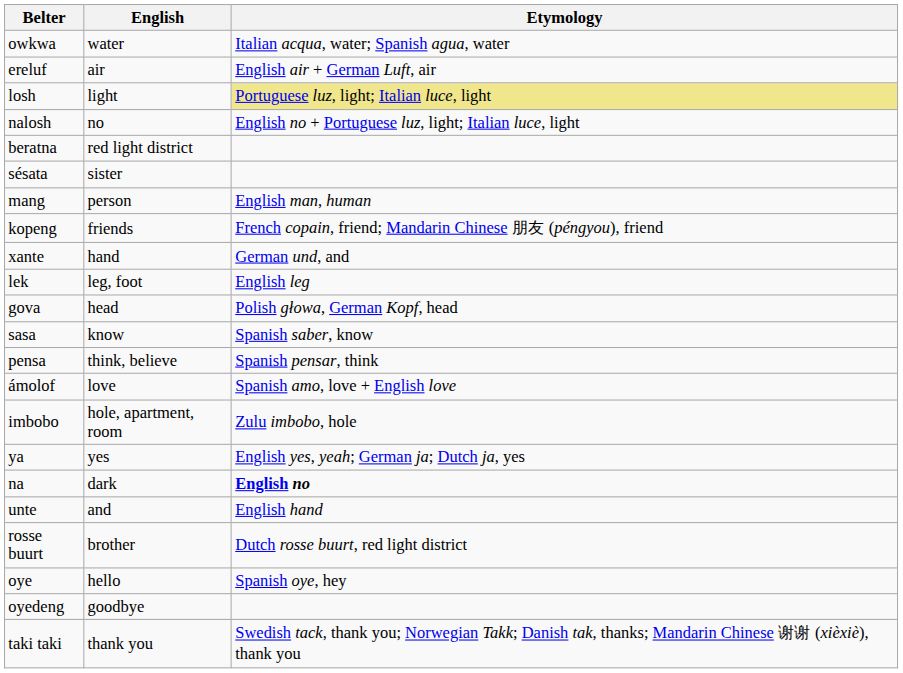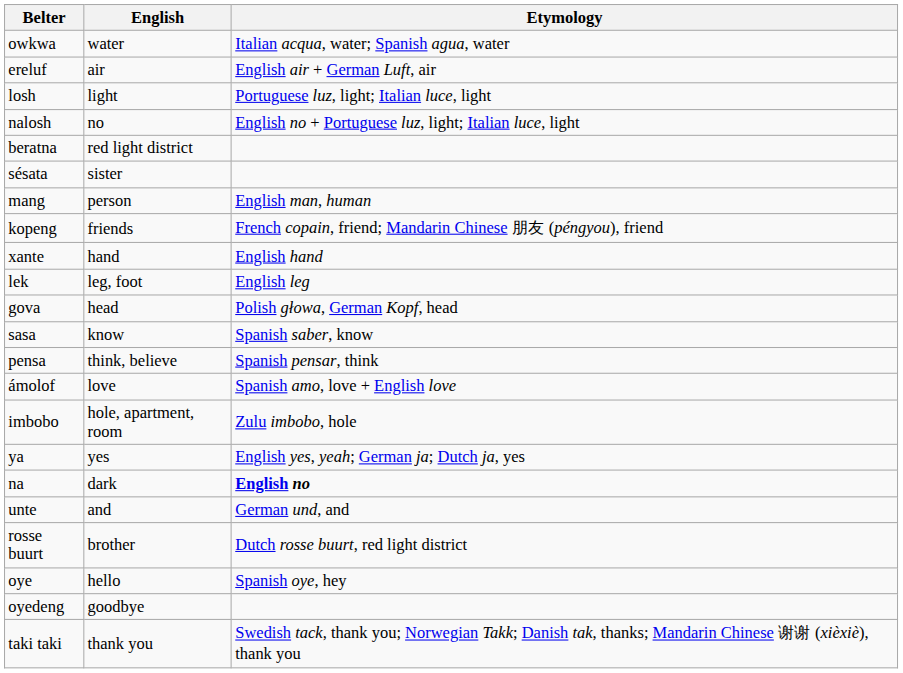 <table class="wikitable">
 <tr>
 <th>Belter</th>
 <th>English</th>
 <th>Etymology</th>
 </tr>
 <tr>
 <td>owkwa</td>
 <td>water</td>
 <td><a href='#'>Italian</a> <em>acqua</em>, water; <a href='#'>Spanish</a> <em>agua</em>, water</td>
 </tr>
 <tr>
 <td>ereluf</td>
 <td>air</td>
 <td><a href='#'>English</a> <em>air</em> + <a href='#'>German</a> <em>Luft</em>, air</td>
 </tr>
 <tr>
 <td>losh</td>
 <td>light</td>
-<td style="background: khaki;"><a href='#'>Portuguese</a> <em>luz</em>, light; <a href='#'>Italian</a> <em>luce</em>, light</td>
+<td><a href='#'>Portuguese</a> <em>luz</em>, light; <a href='#'>Italian</a> <em>luce</em>, light</td>
 </tr>
 <tr>
 <td>nalosh</td>
 <td>no</td>
 <td><a href='#'>English</a> <em>no</em> + <a href='#'>Portuguese</a> <em>luz</em>, light; <a href='#'>Italian</a> <em>luce</em>, light</td>
 </tr>
 <tr>
 <td>beratna</td>
 <td>red light district</td>
 <td></td>
 </tr>
 <tr>
 <td>sésata</td>
 <td>sister</td>
 <td></td>
 </tr>
 <tr>
 <td>mang</td>
 <td>person</td>
 <td><a href='#'>English</a> <em>man</em>, <em>human</em></td>
 </tr>
 <tr>
 <td>kopeng</td>
 <td>friends</td>
 <td><a href='#'>French</a> <em>copain</em>, friend; <a href='#'>Mandarin Chinese</a> 朋友 (<em>péngyou</em>), friend</td>
 </tr>
 <tr>
 <td>xante</td>
 <td>hand</td>
-<td><a href='#'>German</a> <em>und</em>, and</td>
+<td><a href='#'>English</a> <em>hand</em></td>
 </tr>
 <tr>
 <td>lek</td>
 <td>leg, foot</td>
 <td><a href='#'>English</a> <em>leg</em></td>
 </tr>
 <tr>
 <td>gova</td>
 <td>head</td>
 <td><a href='#'>Polish</a> <em>głowa</em>, <a href='#'>German</a> <em>Kopf</em>, head</td>
 </tr>
 <tr>
 <td>sasa</td>
 <td>know</td>
 <td><a href='#'>Spanish</a> <em>saber</em>, know</td>
 </tr>
 <tr>
 <td>pensa</td>
 <td>think, believe</td>
 <td><a href='#'>Spanish</a> <em>pensar</em>, think</td>
 </tr>
 <tr>
 <td>ámolof</td>
 <td>love</td>
 <td><a href='#'>Spanish</a> <em>amo</em>, love + <a href='#'>English</a> <em>love</em></td>
 </tr>
 <tr>
 <td>imbobo</td>
 <td>hole, apartment, room</td>
 <td><a href='#'>Zulu</a> <em>imbobo</em>, hole</td>
 </tr>
 <tr>
 <td>ya</td>
 <td>yes</td>
 <td><a href='#'>English</a> <em>yes</em>, <em>yeah</em>; <a href='#'>German</a> <em>ja</em>; <a href='#'>Dutch</a> <em>ja</em>, yes</td>
 </tr>
 <tr>
 <td>na</td>
 <td>dark</td>
 <td><strong><a href='#'>English</a> <em>no</em></strong></td>
 </tr>
 <tr>
 <td>unte</td>
 <td>and</td>
-<td><a href='#'>English</a> <em>hand</em></td>
+<td><a href='#'>German</a> <em>und</em>, and</td>
 </tr>
 <tr>
 <td>rosse buurt</td>
 <td>brother</td>
 <td><a href='#'>Dutch</a> <em>rosse buurt</em>, red light district</td>
 </tr>
 <tr>
 <td>oye</td>
 <td>hello</td>
 <td><a href='#'>Spanish</a> <em>oye</em>, hey</td>
 </tr>
 <tr>
 <td>oyedeng</td>
 <td>goodbye</td>
 <td></td>
 </tr>
 <tr>
 <td>taki taki</td>
 <td>thank you</td>
 <td><a href='#'>Swedish</a> <em>tack</em>, thank you; <a href='#'>Norwegian</a> <em>Takk</em>; <a href='#'>Danish</a> <em>tak</em>, thanks; <a href='#'>Mandarin Chinese</a> 谢谢 (<em>xièxiè</em>), thank you</td>
 </tr>
 </table>
